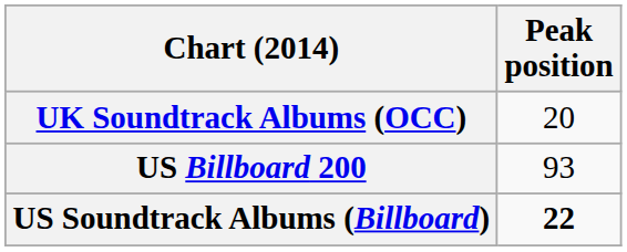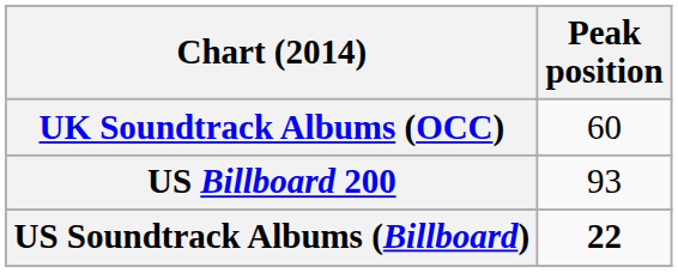 <table class="wikitable plainrowheaders" style="text-align:center">
 <tr>
 <th scope="col">Chart (2014)</th>
 <th scope="col">Peak<br>position</th>
 </tr>
 <tr>
 <th scope="row"><a href='#'>UK Soundtrack Albums</a> (<a href='#'>OCC</a>)</th>
-<td>20</td>
+<td>60</td>
 </tr>
 <tr>
 <th scope="row">US <a href='#'><em>Billboard</em> 200</a></th>
 <td>93</td>
 </tr>
 <tr>
 <th scope="row">US Soundtrack Albums (<a href='#'><em>Billboard</em></a>)</th>
 <td><strong>22</strong></td>
 </tr>
 </table>
